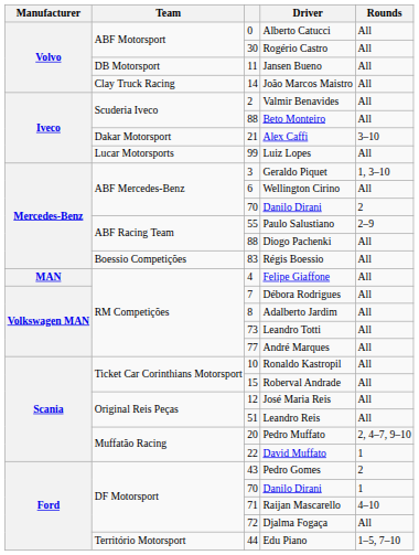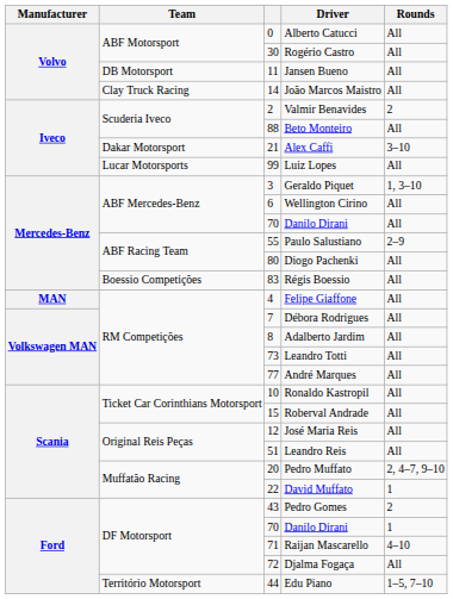 <table class="wikitable" style="font-size: 85%">
 <tr>
 <th>Manufacturer</th>
 <th>Team</th>
 <th></th>
 <th>Driver</th>
 <th>Rounds</th>
 </tr>
 <tr>
 <th rowspan=4><a href='#'>Volvo</a></th>
 <td rowspan=2>ABF Motorsport</td>
 <td>0</td>
 <td>Alberto Catucci</td>
 <td>All</td>
 </tr>
 <tr>
 <td>30</td>
 <td>Rogério Castro</td>
 <td>All</td>
 </tr>
 <tr>
 <td>DB Motorsport</td>
 <td>11</td>
 <td>Jansen Bueno</td>
 <td>All</td>
 </tr>
 <tr>
 <td>Clay Truck Racing</td>
 <td>14</td>
 <td>João Marcos Maistro</td>
 <td>All</td>
 </tr>
 <tr>
 <th rowspan=4><a href='#'>Iveco</a></th>
 <td rowspan=2>Scuderia Iveco</td>
 <td>2</td>
 <td>Valmir Benavides</td>
-<td>All</td>
+<td>2</td>
 </tr>
 <tr>
 <td>88</td>
 <td><a href='#'>Beto Monteiro</a></td>
 <td>All</td>
 </tr>
 <tr>
 <td>Dakar Motorsport</td>
 <td>21</td>
 <td><a href='#'>Alex Caffi</a></td>
 <td>3–10</td>
 </tr>
 <tr>
 <td>Lucar Motorsports</td>
 <td>99</td>
 <td>Luiz Lopes</td>
 <td>All</td>
 </tr>
 <tr>
 <th rowspan=6><a href='#'>Mercedes-Benz</a></th>
 <td rowspan=3>ABF Mercedes-Benz</td>
 <td>3</td>
 <td>Geraldo Piquet</td>
 <td>1, 3–10</td>
 </tr>
 <tr>
 <td>6</td>
 <td>Wellington Cirino</td>
 <td>All</td>
 </tr>
 <tr>
 <td>70</td>
 <td><a href='#'>Danilo Dirani</a></td>
-<td>2</td>
+<td>All</td>
 </tr>
 <tr>
 <td rowspan=2>ABF Racing Team</td>
 <td>55</td>
 <td>Paulo Salustiano</td>
 <td>2–9</td>
 </tr>
 <tr>
-<td>88</td>
+<td>80</td>
 <td>Diogo Pachenki</td>
 <td>All</td>
 </tr>
 <tr>
 <td>Boessio Competições</td>
 <td>83</td>
 <td>Régis Boessio</td>
 <td>All</td>
 </tr>
 <tr>
 <th><a href='#'>MAN</a></th>
 <td rowspan=5>RM Competições</td>
 <td>4</td>
 <td><a href='#'>Felipe Giaffone</a></td>
 <td>All</td>
 </tr>
 <tr>
 <th rowspan=4><a href='#'>Volkswagen MAN</a></th>
 <td>7</td>
 <td>Débora Rodrigues</td>
 <td>All</td>
 </tr>
 <tr>
 <td>8</td>
 <td>Adalberto Jardim</td>
 <td>All</td>
 </tr>
 <tr>
 <td>73</td>
 <td>Leandro Totti</td>
 <td>All</td>
 </tr>
 <tr>
 <td>77</td>
 <td>André Marques</td>
 <td>All</td>
 </tr>
 <tr>
 <th rowspan=6><a href='#'>Scania</a></th>
 <td rowspan=2>Ticket Car Corinthians Motorsport</td>
 <td>10</td>
 <td>Ronaldo Kastropil</td>
 <td>All</td>
 </tr>
 <tr>
 <td>15</td>
 <td>Roberval Andrade</td>
 <td>All</td>
 </tr>
 <tr>
 <td rowspan=2>Original Reis Peças</td>
 <td>12</td>
 <td>José Maria Reis</td>
 <td>All</td>
 </tr>
 <tr>
 <td>51</td>
 <td>Leandro Reis</td>
 <td>All</td>
 </tr>
 <tr>
 <td rowspan=2>Muffatão Racing</td>
 <td>20</td>
 <td>Pedro Muffato</td>
 <td>2, 4–7, 9–10</td>
 </tr>
 <tr>
 <td>22</td>
 <td><a href='#'>David Muffato</a></td>
 <td>1</td>
 </tr>
 <tr>
 <th rowspan=5><a href='#'>Ford</a></th>
 <td rowspan=4>DF Motorsport</td>
 <td>43</td>
 <td>Pedro Gomes</td>
 <td>2</td>
 </tr>
 <tr>
 <td>70</td>
 <td><a href='#'>Danilo Dirani</a></td>
 <td>1</td>
 </tr>
 <tr>
 <td>71</td>
 <td>Raijan Mascarello</td>
 <td>4–10</td>
 </tr>
 <tr>
 <td>72</td>
 <td>Djalma Fogaça</td>
 <td>All</td>
 </tr>
 <tr>
 <td>Território Motorsport</td>
 <td>44</td>
 <td>Edu Piano</td>
 <td>1–5, 7–10</td>
 </tr>
 </table>
